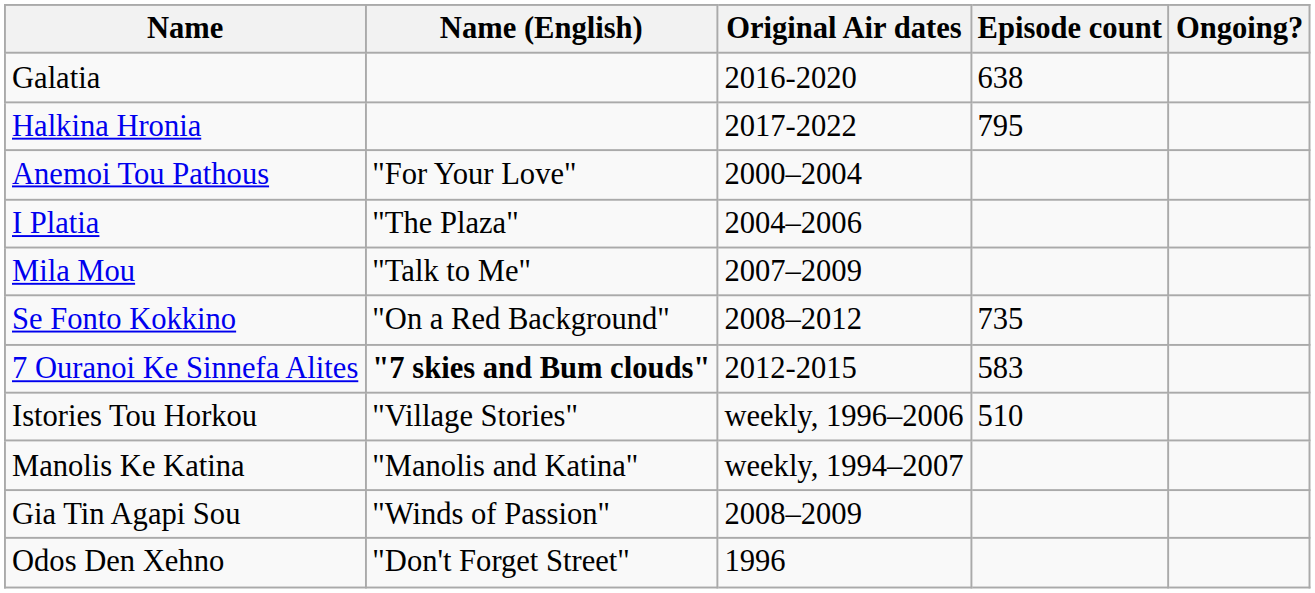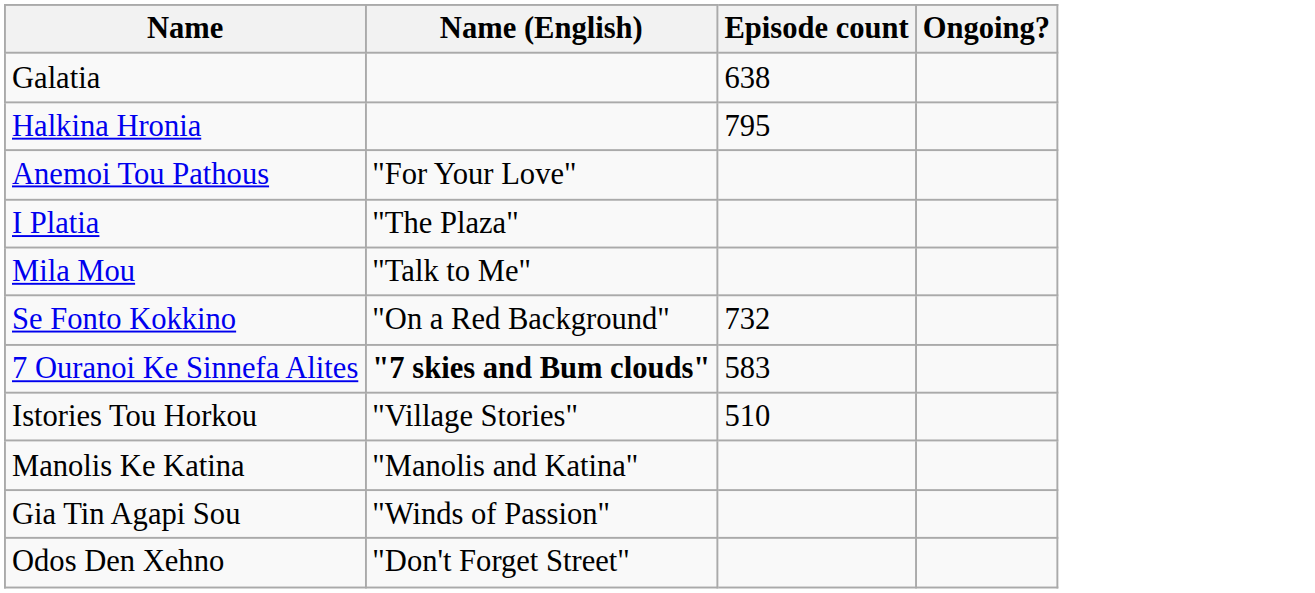 <table class="wikitable sortable">
 <tr>
 <th>Name</th>
 <th>Name (English)</th>
-<th>Original Air dates</th>
 <th>Episode count</th>
 <th>Ongoing?</th>
 </tr>
 <tr>
 <td>Galatia</td>
 <td></td>
-<td>2016-2020</td>
 <td>638</td>
 <td></td>
 </tr>
 <tr>
 <td><a href='#'>Halkina Hronia</a></td>
 <td></td>
-<td>2017-2022</td>
 <td>795</td>
 <td></td>
 </tr>
 <tr>
 <td><a href='#'>Anemoi Tou Pathous</a></td>
 <td>"For Your Love"</td>
-<td>2000–2004</td>
 <td></td>
 <td></td>
 </tr>
 <tr>
 <td><a href='#'>I Platia</a></td>
 <td>"The Plaza"</td>
-<td>2004–2006</td>
 <td></td>
 <td></td>
 </tr>
 <tr>
 <td><a href='#'>Mila Mou</a></td>
 <td>"Talk to Me"</td>
-<td>2007–2009</td>
 <td></td>
 <td></td>
 </tr>
 <tr>
 <td><a href='#'>Se Fonto Kokkino</a></td>
 <td>"On a Red Background"</td>
-<td>2008–2012</td>
-<td>735</td>
+<td>732</td>
 <td></td>
 </tr>
 <tr>
 <td><a href='#'>7 Ouranoi Ke Sinnefa Alites</a></td>
 <td><strong>"7 skies and Bum clouds"</strong></td>
-<td>2012-2015</td>
 <td>583</td>
 <td></td>
 </tr>
 <tr>
 <td>Istories Tou Horkou</td>
 <td>"Village Stories"</td>
-<td>weekly, 1996–2006</td>
 <td>510</td>
 <td></td>
 </tr>
 <tr>
 <td>Manolis Ke Katina</td>
 <td>"Manolis and Katina"</td>
-<td>weekly, 1994–2007</td>
 <td></td>
 <td></td>
 </tr>
 <tr>
 <td>Gia Tin Agapi Sou</td>
 <td>"Winds of Passion"</td>
-<td>2008–2009</td>
 <td></td>
 <td></td>
 </tr>
 <tr>
 <td>Odos Den Xehno</td>
 <td>"Don't Forget Street"</td>
-<td>1996</td>
 <td></td>
 <td></td>
 </tr>
 </table>
